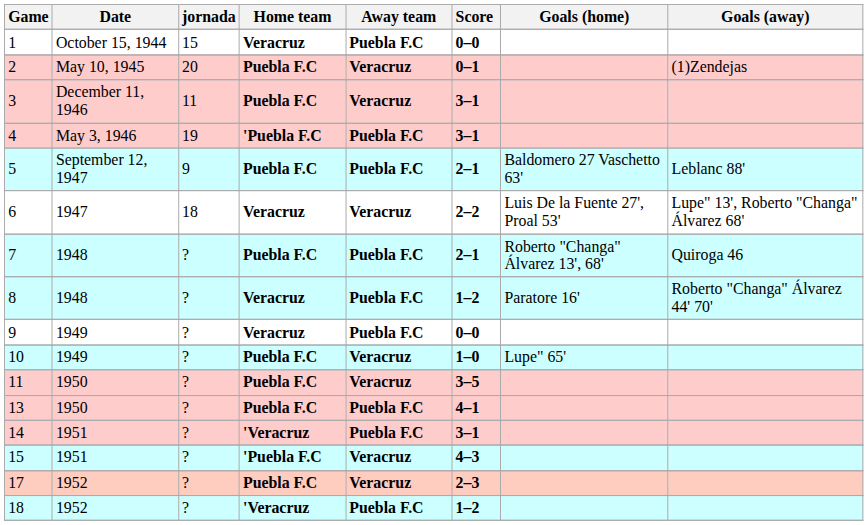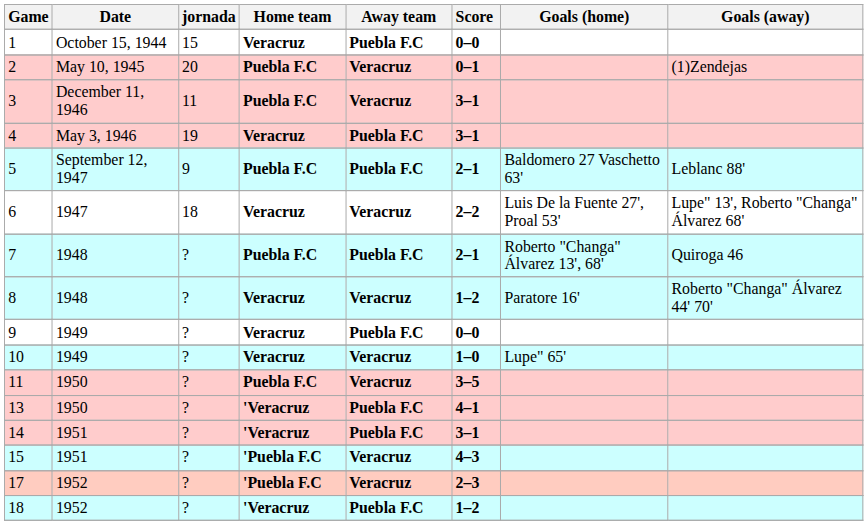 <table class="wikitable sortable">
 <tr>
 <th>Game<br></th>
 <th width=120>Date<br></th>
 <th>jornada<br></th>
 <th width=100>Home team<br></th>
 <th width=100>Away team<br></th>
 <th>Score <br></th>
 <th>Goals (home)<br></th>
 <th>Goals (away)<br></th>
 </tr>
 <tr align="center">
 </tr>
 <tr bgcolor="ffffff">
 <td>1</td>
 <td>October 15, 1944</td>
 <td>15</td>
 <td><strong>Veracruz</strong></td>
 <td><strong>Puebla F.C</strong></td>
 <td><strong>0–0</strong></td>
 <td></td>
 <td></td>
 </tr>
 <tr align="center">
 </tr>
 <tr bgcolor="ffcccc">
 <td>2</td>
 <td>May 10, 1945</td>
 <td>20</td>
 <td><strong>Puebla F.C</strong></td>
 <td><strong>Veracruz</strong></td>
 <td><strong>0–1</strong></td>
 <td></td>
 <td>(1)Zendejas</td>
 </tr>
 <tr align="center">
 </tr>
 <tr bgcolor="ffcccc">
 <td>3</td>
 <td>December 11, 1946</td>
 <td>11</td>
 <td><strong>Puebla F.C</strong></td>
 <td><strong>Veracruz</strong></td>
 <td><strong>3–1</strong></td>
 <td></td>
 <td></td>
 </tr>
 <tr align="center">
 </tr>
 <tr bgcolor="ffcccc">
 <td>4</td>
 <td>May 3, 1946</td>
 <td>19</td>
-<td><strong>'Puebla F.C</strong></td>
+<td><strong>Veracruz</strong></td>
 <td><strong>Puebla F.C</strong></td>
 <td><strong>3–1</strong></td>
 <td></td>
 <td></td>
 </tr>
 <tr align="center">
 </tr>
 <tr bgcolor="ccffff">
 <td>5</td>
 <td>September 12, 1947</td>
 <td>9</td>
 <td><strong>Puebla F.C</strong></td>
 <td><strong>Puebla F.C</strong></td>
 <td><strong>2–1</strong></td>
 <td>Baldomero 27 Vaschetto 63'</td>
 <td>Leblanc 88'</td>
 </tr>
 <tr align="center">
 </tr>
 <tr bgcolor="ffffff">
 <td>6</td>
 <td>1947</td>
 <td>18</td>
 <td><strong>Veracruz</strong></td>
 <td><strong>Veracruz</strong></td>
 <td><strong>2–2</strong></td>
 <td>Luis De la Fuente 27', Proal 53'</td>
 <td>Lupe" 13', Roberto "Changa" Álvarez 68'</td>
 </tr>
 <tr align="center">
 </tr>
 <tr bgcolor="ccffff">
 <td>7</td>
 <td>1948</td>
 <td>?</td>
 <td><strong>Puebla F.C</strong></td>
 <td><strong>Puebla F.C</strong></td>
 <td><strong>2–1</strong></td>
 <td>Roberto "Changa" Álvarez 13', 68'</td>
 <td>Quiroga 46</td>
 </tr>
 <tr align="center">
 </tr>
 <tr bgcolor="ccffff">
 <td>8</td>
 <td>1948</td>
 <td>?</td>
 <td><strong>Veracruz</strong></td>
-<td><strong>Puebla F.C</strong></td>
+<td><strong>Veracruz</strong></td>
 <td><strong>1–2</strong></td>
 <td>Paratore 16'</td>
 <td>Roberto "Changa" Álvarez 44' 70'</td>
 </tr>
 <tr align="center">
 </tr>
 <tr bgcolor="ffffff">
 <td>9</td>
 <td>1949</td>
 <td>?</td>
 <td><strong>Veracruz</strong></td>
 <td><strong>Puebla F.C</strong></td>
 <td><strong>0–0</strong></td>
 <td></td>
 <td></td>
 </tr>
 <tr align="center">
 </tr>
 <tr bgcolor="ccffff">
 <td>10</td>
 <td>1949</td>
 <td>?</td>
-<td><strong>Puebla F.C</strong></td>
+<td><strong>Veracruz</strong></td>
 <td><strong>Veracruz</strong></td>
 <td><strong>1–0</strong></td>
 <td>Lupe" 65'</td>
 <td></td>
 </tr>
 <tr align="center">
 </tr>
 <tr bgcolor="ffcccc">
 <td>11</td>
 <td>1950</td>
 <td>?</td>
 <td><strong>Puebla F.C</strong></td>
 <td><strong>Veracruz</strong></td>
 <td><strong>3–5</strong></td>
 <td></td>
 <td></td>
 </tr>
 <tr align="center">
 </tr>
 <tr bgcolor="ffcccc">
 <td>13</td>
 <td>1950</td>
 <td>?</td>
-<td><strong>Puebla F.C</strong></td>
+<td><strong>'Veracruz</strong></td>
 <td><strong>Puebla F.C</strong></td>
 <td><strong>4–1</strong></td>
 <td></td>
 <td></td>
 </tr>
 <tr align="center">
 </tr>
 <tr bgcolor="ffcccc">
 <td>14</td>
 <td>1951</td>
 <td>?</td>
 <td><strong>'Veracruz</strong></td>
 <td><strong>Puebla F.C</strong></td>
 <td><strong>3–1</strong></td>
 <td></td>
 <td></td>
 </tr>
 <tr align="center">
 </tr>
 <tr bgcolor="ccffff">
 <td>15</td>
 <td>1951</td>
 <td>?</td>
 <td><strong>'Puebla F.C</strong></td>
 <td><strong>Veracruz</strong></td>
 <td><strong>4–3</strong></td>
 <td></td>
 <td></td>
 </tr>
 <tr align="center">
 </tr>
 <tr bgcolor="fffcccc">
 <td>17</td>
 <td>1952</td>
 <td>?</td>
-<td><strong>Puebla F.C</strong></td>
+<td><strong>'Puebla F.C</strong></td>
 <td><strong>Veracruz</strong></td>
 <td><strong>2–3</strong></td>
 <td></td>
 <td></td>
 </tr>
 <tr align="center">
 </tr>
 <tr bgcolor="ccffff">
 <td>18</td>
 <td>1952</td>
 <td>?</td>
 <td><strong>'Veracruz</strong></td>
 <td><strong>Puebla F.C</strong></td>
 <td><strong>1–2</strong></td>
 <td></td>
 <td></td>
 </tr>
 <tr align="center">
 </tr>
 </table>
